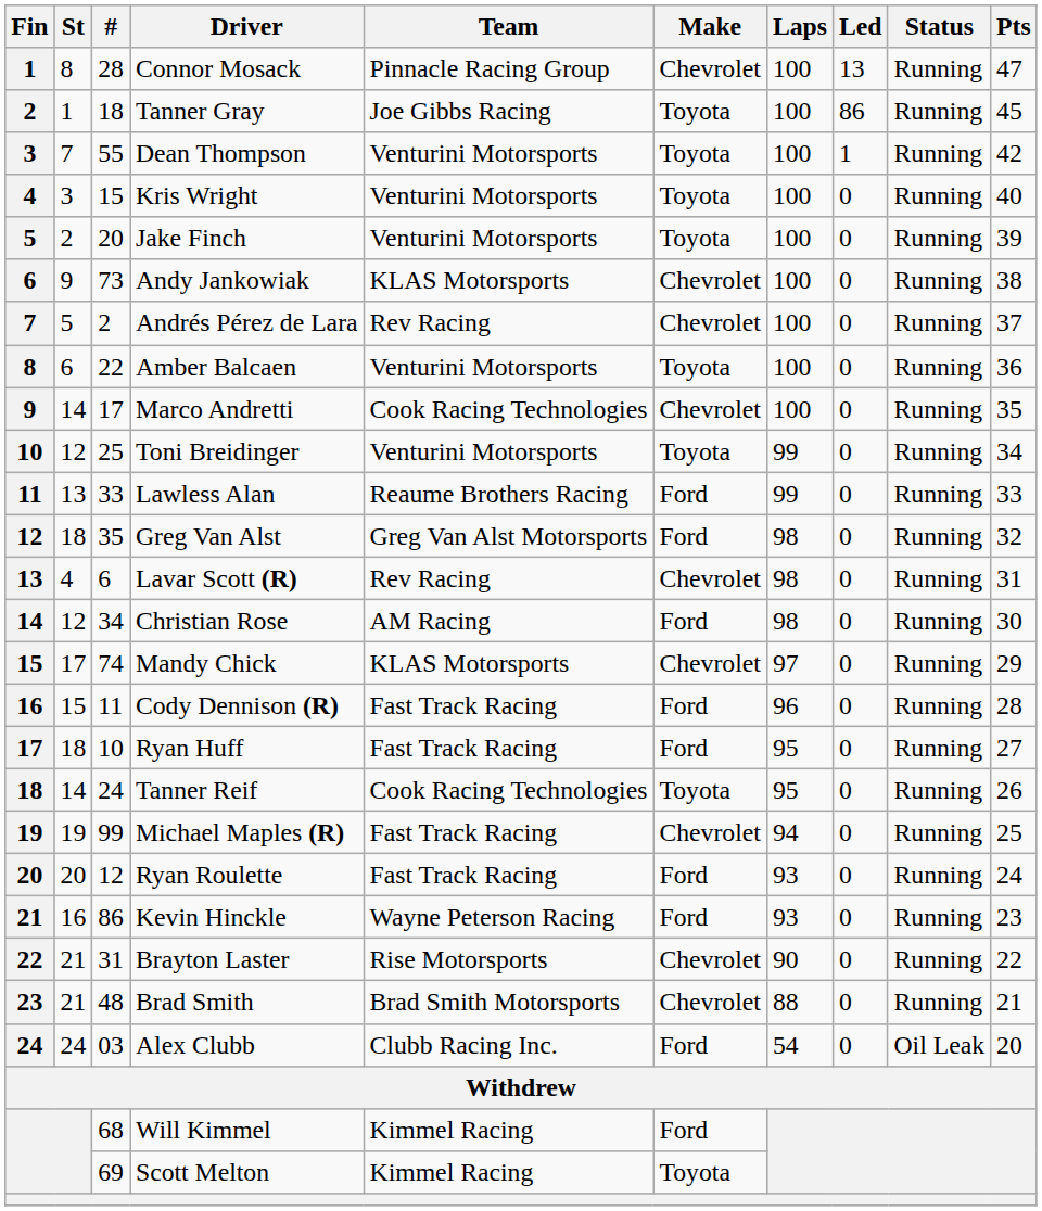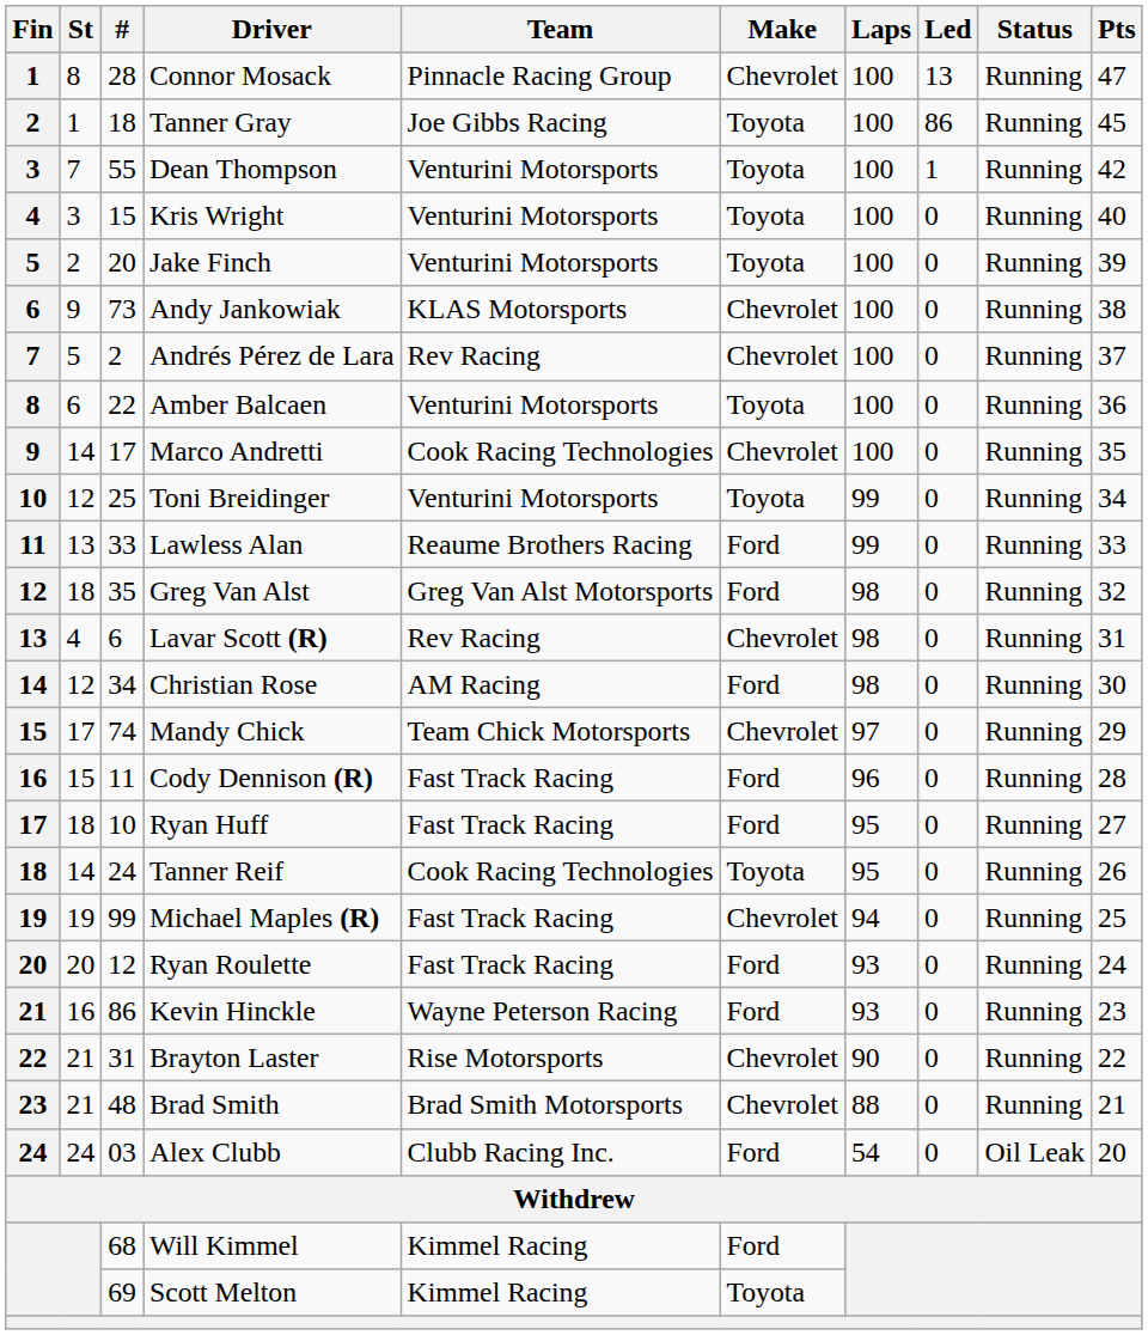 <table class="wikitable" style="font-size:95%">
 <tr>
 <th>Fin</th>
 <th>St</th>
 <th>#</th>
 <th>Driver</th>
 <th>Team</th>
 <th>Make</th>
 <th>Laps</th>
 <th>Led</th>
 <th>Status</th>
 <th>Pts</th>
 </tr>
 <tr>
 <th>1</th>
 <td>8</td>
 <td>28</td>
 <td>Connor Mosack</td>
 <td>Pinnacle Racing Group</td>
 <td>Chevrolet</td>
 <td>100</td>
 <td>13</td>
 <td>Running</td>
 <td>47</td>
 </tr>
 <tr>
 <th>2</th>
 <td>1</td>
 <td>18</td>
 <td>Tanner Gray</td>
 <td>Joe Gibbs Racing</td>
 <td>Toyota</td>
 <td>100</td>
 <td>86</td>
 <td>Running</td>
 <td>45</td>
 </tr>
 <tr>
 <th>3</th>
 <td>7</td>
 <td>55</td>
 <td>Dean Thompson</td>
 <td>Venturini Motorsports</td>
 <td>Toyota</td>
 <td>100</td>
 <td>1</td>
 <td>Running</td>
 <td>42</td>
 </tr>
 <tr>
 <th>4</th>
 <td>3</td>
 <td>15</td>
 <td>Kris Wright</td>
 <td>Venturini Motorsports</td>
 <td>Toyota</td>
 <td>100</td>
 <td>0</td>
 <td>Running</td>
 <td>40</td>
 </tr>
 <tr>
 <th>5</th>
 <td>2</td>
 <td>20</td>
 <td>Jake Finch</td>
 <td>Venturini Motorsports</td>
 <td>Toyota</td>
 <td>100</td>
 <td>0</td>
 <td>Running</td>
 <td>39</td>
 </tr>
 <tr>
 <th>6</th>
 <td>9</td>
 <td>73</td>
 <td>Andy Jankowiak</td>
 <td>KLAS Motorsports</td>
 <td>Chevrolet</td>
 <td>100</td>
 <td>0</td>
 <td>Running</td>
 <td>38</td>
 </tr>
 <tr>
 <th>7</th>
 <td>5</td>
 <td>2</td>
 <td>Andrés Pérez de Lara</td>
 <td>Rev Racing</td>
 <td>Chevrolet</td>
 <td>100</td>
 <td>0</td>
 <td>Running</td>
 <td>37</td>
 </tr>
 <tr>
 <th>8</th>
 <td>6</td>
 <td>22</td>
 <td>Amber Balcaen</td>
 <td>Venturini Motorsports</td>
 <td>Toyota</td>
 <td>100</td>
 <td>0</td>
 <td>Running</td>
 <td>36</td>
 </tr>
 <tr>
 <th>9</th>
 <td>14</td>
 <td>17</td>
 <td>Marco Andretti</td>
 <td>Cook Racing Technologies</td>
 <td>Chevrolet</td>
 <td>100</td>
 <td>0</td>
 <td>Running</td>
 <td>35</td>
 </tr>
 <tr>
 <th>10</th>
 <td>12</td>
 <td>25</td>
 <td>Toni Breidinger</td>
 <td>Venturini Motorsports</td>
 <td>Toyota</td>
 <td>99</td>
 <td>0</td>
 <td>Running</td>
 <td>34</td>
 </tr>
 <tr>
 <th>11</th>
 <td>13</td>
 <td>33</td>
 <td>Lawless Alan</td>
 <td>Reaume Brothers Racing</td>
 <td>Ford</td>
 <td>99</td>
 <td>0</td>
 <td>Running</td>
 <td>33</td>
 </tr>
 <tr>
 <th>12</th>
 <td>18</td>
 <td>35</td>
 <td>Greg Van Alst</td>
 <td>Greg Van Alst Motorsports</td>
 <td>Ford</td>
 <td>98</td>
 <td>0</td>
 <td>Running</td>
 <td>32</td>
 </tr>
 <tr>
 <th>13</th>
 <td>4</td>
 <td>6</td>
 <td>Lavar Scott <strong>(R)</strong></td>
 <td>Rev Racing</td>
 <td>Chevrolet</td>
 <td>98</td>
 <td>0</td>
 <td>Running</td>
 <td>31</td>
 </tr>
 <tr>
 <th>14</th>
 <td>12</td>
 <td>34</td>
 <td>Christian Rose</td>
 <td>AM Racing</td>
 <td>Ford</td>
 <td>98</td>
 <td>0</td>
 <td>Running</td>
 <td>30</td>
 </tr>
 <tr>
 <th>15</th>
 <td>17</td>
 <td>74</td>
 <td>Mandy Chick</td>
-<td>KLAS Motorsports</td>
+<td>Team Chick Motorsports</td>
 <td>Chevrolet</td>
 <td>97</td>
 <td>0</td>
 <td>Running</td>
 <td>29</td>
 </tr>
 <tr>
 <th>16</th>
 <td>15</td>
 <td>11</td>
 <td>Cody Dennison <strong>(R)</strong></td>
 <td>Fast Track Racing</td>
 <td>Ford</td>
 <td>96</td>
 <td>0</td>
 <td>Running</td>
 <td>28</td>
 </tr>
 <tr>
 <th>17</th>
 <td>18</td>
 <td>10</td>
 <td>Ryan Huff</td>
 <td>Fast Track Racing</td>
 <td>Ford</td>
 <td>95</td>
 <td>0</td>
 <td>Running</td>
 <td>27</td>
 </tr>
 <tr>
 <th>18</th>
 <td>14</td>
 <td>24</td>
 <td>Tanner Reif</td>
 <td>Cook Racing Technologies</td>
 <td>Toyota</td>
 <td>95</td>
 <td>0</td>
 <td>Running</td>
 <td>26</td>
 </tr>
 <tr>
 <th>19</th>
 <td>19</td>
 <td>99</td>
 <td>Michael Maples <strong>(R)</strong></td>
 <td>Fast Track Racing</td>
 <td>Chevrolet</td>
 <td>94</td>
 <td>0</td>
 <td>Running</td>
 <td>25</td>
 </tr>
 <tr>
 <th>20</th>
 <td>20</td>
 <td>12</td>
 <td>Ryan Roulette</td>
 <td>Fast Track Racing</td>
 <td>Ford</td>
 <td>93</td>
 <td>0</td>
 <td>Running</td>
 <td>24</td>
 </tr>
 <tr>
 <th>21</th>
 <td>16</td>
 <td>86</td>
 <td>Kevin Hinckle</td>
 <td>Wayne Peterson Racing</td>
 <td>Ford</td>
 <td>93</td>
 <td>0</td>
 <td>Running</td>
 <td>23</td>
 </tr>
 <tr>
 <th>22</th>
 <td>21</td>
 <td>31</td>
 <td>Brayton Laster</td>
 <td>Rise Motorsports</td>
 <td>Chevrolet</td>
 <td>90</td>
 <td>0</td>
 <td>Running</td>
 <td>22</td>
 </tr>
 <tr>
 <th>23</th>
 <td>21</td>
 <td>48</td>
 <td>Brad Smith</td>
 <td>Brad Smith Motorsports</td>
 <td>Chevrolet</td>
 <td>88</td>
 <td>0</td>
 <td>Running</td>
 <td>21</td>
 </tr>
 <tr>
 <th>24</th>
 <td>24</td>
 <td>03</td>
 <td>Alex Clubb</td>
 <td>Clubb Racing Inc.</td>
 <td>Ford</td>
 <td>54</td>
 <td>0</td>
 <td>Oil Leak</td>
 <td>20</td>
 </tr>
 <tr>
 <th colspan="10">Withdrew</th>
 </tr>
 <tr>
 <th colspan="2" rowspan="2"></th>
 <td>68</td>
 <td>Will Kimmel</td>
 <td>Kimmel Racing</td>
 <td>Ford</td>
 <th colspan="4" rowspan="2"></th>
 </tr>
 <tr>
 <td>69</td>
 <td>Scott Melton</td>
 <td>Kimmel Racing</td>
 <td>Toyota</td>
 </tr>
 <tr>
 <th colspan="10"></th>
 </tr>
 </table>
